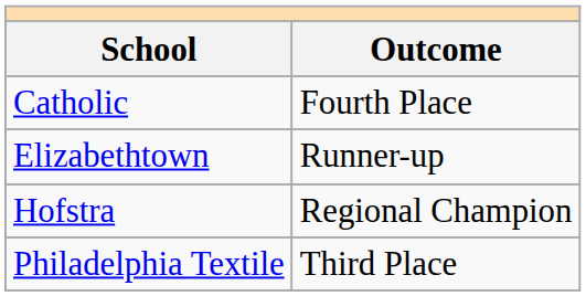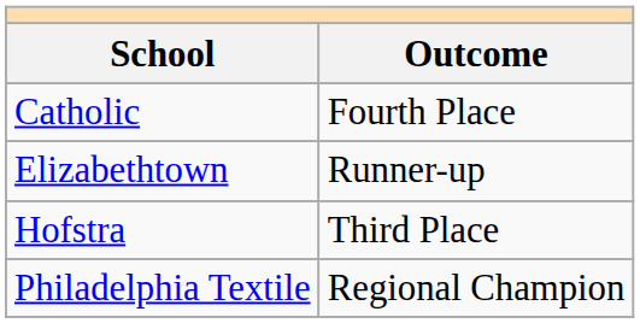 <table class="wikitable" style="float:left; margin-right:1em;">
 <tr>
 <th colspan="3" style="background:#ffdead;"></th>
 </tr>
 <tr>
 <th>School</th>
 <th>Outcome</th>
 </tr>
 <tr>
 <td><a href='#'>Catholic</a></td>
 <td>Fourth Place</td>
 </tr>
 <tr>
 <td><a href='#'>Elizabethtown</a></td>
 <td>Runner-up</td>
 </tr>
 <tr>
 <td><a href='#'>Hofstra</a></td>
-<td>Regional Champion</td>
+<td>Third Place</td>
 </tr>
 <tr>
 <td><a href='#'>Philadelphia Textile</a></td>
-<td>Third Place</td>
+<td>Regional Champion</td>
 </tr>
 </table>
